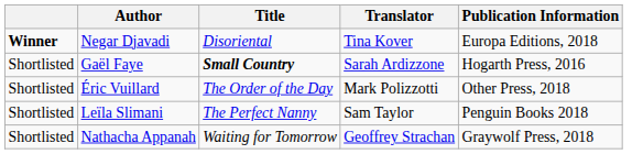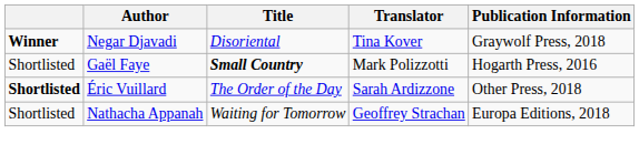 <table class="wikitable">
 <tr>
 <th></th>
 <th>Author</th>
 <th>Title</th>
 <th>Translator</th>
 <th>Publication Information</th>
 </tr>
 <tr>
 <td><strong>Winner</strong></td>
 <td><a href='#'>Negar Djavadi</a></td>
 <td><em><a href='#'>Disoriental</a></em></td>
 <td><a href='#'>Tina Kover</a></td>
-<td>Europa Editions, 2018</td>
+<td>Graywolf Press, 2018</td>
 </tr>
 <tr>
 <td>Shortlisted</td>
 <td><a href='#'>Gaël Faye</a></td>
 <td><strong><em>Small Country</em></strong></td>
-<td><a href='#'>Sarah Ardizzone</a></td>
+<td>Mark Polizzotti</td>
 <td>Hogarth Press, 2016</td>
 </tr>
 <tr>
-<td>Shortlisted</td>
+<td><strong>Shortlisted</strong></td>
 <td><a href='#'>Éric Vuillard</a></td>
 <td><em><a href='#'>The Order of the Day</a></em></td>
-<td>Mark Polizzotti</td>
+<td><a href='#'>Sarah Ardizzone</a></td>
 <td>Other Press, 2018</td>
-</tr>
-<tr>
-<td>Shortlisted</td>
-<td><a href='#'>Leïla Slimani</a></td>
-<td><em><a href='#'>The Perfect Nanny</a></em></td>
-<td>Sam Taylor</td>
-<td>Penguin Books 2018</td>
 </tr>
 <tr>
 <td>Shortlisted</td>
 <td><a href='#'>Nathacha Appanah</a></td>
 <td><em>Waiting for Tomorrow</em></td>
 <td><a href='#'>Geoffrey Strachan</a></td>
-<td>Graywolf Press, 2018</td>
+<td>Europa Editions, 2018</td>
 </tr>
 </table>
